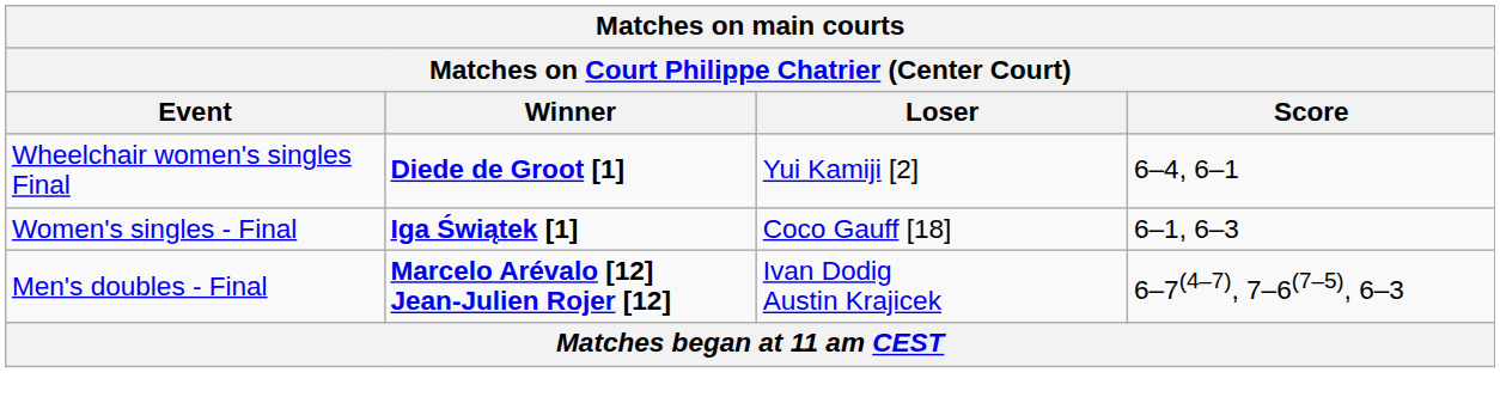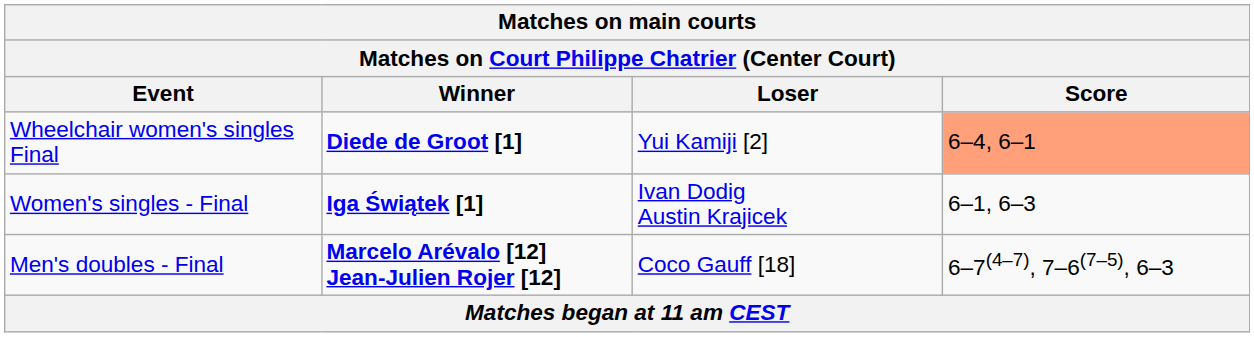 <table class="wikitable" style="margin:auto;">
 <tr>
 <th colspan=4 style=white-space:nowrap>Matches on main courts</th>
 </tr>
 <tr>
 <th colspan=4>Matches on <a href='#'>Court Philippe Chatrier</a> (Center Court)</th>
 </tr>
 <tr>
 <th width=250>Event</th>
 <th width=250>Winner</th>
 <th width=250>Loser</th>
 <th width=250>Score</th>
 </tr>
 <tr>
 <td><a href='#'>Wheelchair women's singles Final</a></td>
 <td><strong> <a href='#'>Diede de Groot</a> [1]</strong></td>
 <td> <a href='#'>Yui Kamiji</a> [2]</td>
-<td>6–4, 6–1</td>
+<td style="background: lightsalmon;">6–4, 6–1</td>
 </tr>
 <tr>
 <td><a href='#'>Women's singles - Final</a></td>
 <td><strong> <a href='#'>Iga Świątek</a> [1]</strong></td>
-<td> <a href='#'>Coco Gauff</a> [18]</td>
+<td> <a href='#'>Ivan Dodig</a> <br>  <a href='#'>Austin Krajicek</a></td>
 <td>6–1, 6–3</td>
 </tr>
 <tr>
 <td><a href='#'>Men's doubles - Final</a></td>
 <td><strong> <a href='#'>Marcelo Arévalo</a> [12] <br>  <a href='#'>Jean-Julien Rojer</a> [12]</strong></td>
-<td> <a href='#'>Ivan Dodig</a> <br>  <a href='#'>Austin Krajicek</a></td>
+<td> <a href='#'>Coco Gauff</a> [18]</td>
 <td>6–7<sup>(4–7)</sup>, 7–6<sup>(7–5)</sup>, 6–3</td>
 </tr>
 <tr>
 <th colspan=4><em>Matches began at 11 am <a href='#'>CEST</a></em></th>
 </tr>
 </table>
